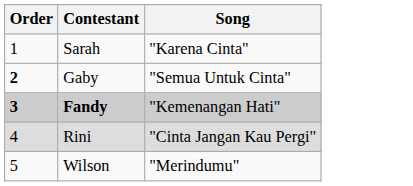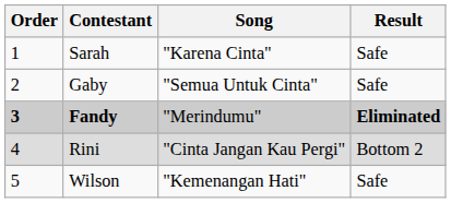 <table border="8" cellpadding="4" cellspacing="0" style="margin:  1em 1em 1em 0; background: #f9f9f9; border: 1px #aaa  solid; border-collapse: collapse; font-size: 90%;">
 <tr style="background:#f2f2f2;">
 <th>Order</th>
 <th>Contestant</th>
 <th>Song </th>
+<th>Result</th>
 </tr>
 <tr>
 <td>1</td>
 <td>Sarah</td>
 <td>"Karena Cinta" </td>
+<td>Safe</td>
 </tr>
 <tr>
-<td><strong>2</strong></td>
+<td>2</td>
 <td>Gaby</td>
 <td>"Semua Untuk Cinta"</td>
+<td>Safe</td>
 </tr>
 <tr style="background:#ccc;">
 <td><strong>3</strong></td>
 <td><strong>Fandy</strong></td>
-<td>"Kemenangan Hati" </td>
+<td>"Merindumu" </td>
+<td><strong>Eliminated</strong></td>
 </tr>
 <tr style="background:#ddd;">
 <td>4</td>
 <td>Rini</td>
 <td>"Cinta Jangan Kau Pergi" </td>
+<td>Bottom 2</td>
 </tr>
 <tr>
 <td>5</td>
 <td>Wilson</td>
-<td>"Merindumu" </td>
+<td>"Kemenangan Hati" </td>
+<td>Safe</td>
 </tr>
 </table>
